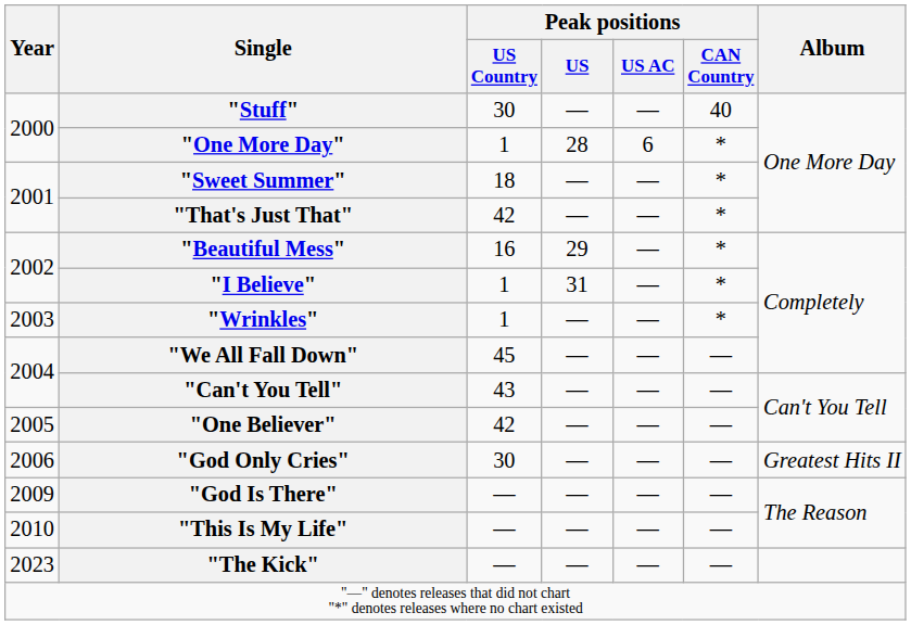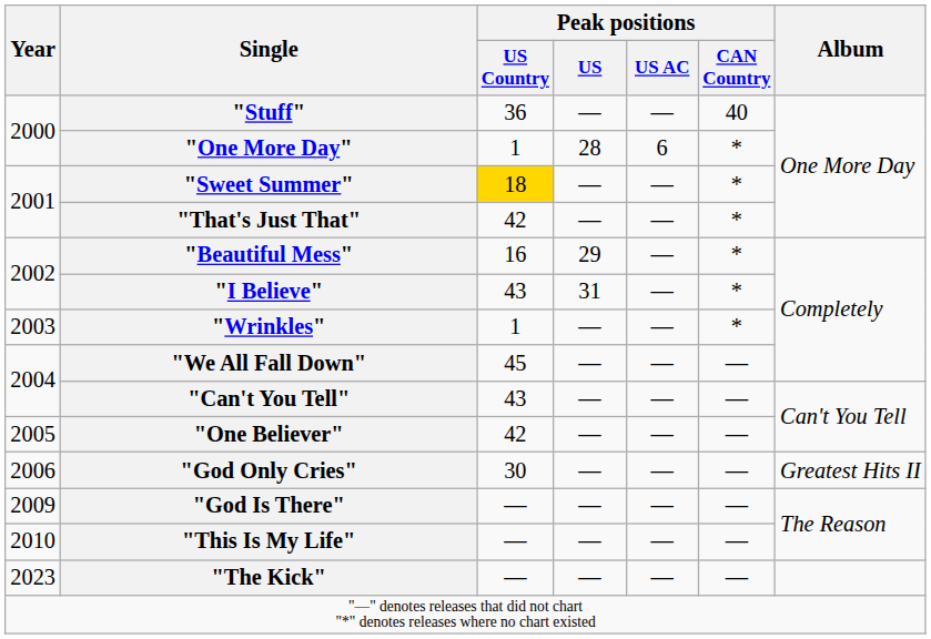 <table class="wikitable plainrowheaders" style="text-align:center;">
 <tr>
 <th rowspan="2">Year</th>
 <th rowspan="2" style="width:18em;">Single</th>
 <th colspan="4">Peak positions</th>
 <th rowspan="2">Album</th>
 </tr>
 <tr style="font-size:smaller;">
 <th width="45"><a href='#'>US Country</a><br></th>
 <th width="45"><a href='#'>US</a><br></th>
 <th width="45"><a href='#'>US AC</a><br></th>
 <th width="45"><a href='#'>CAN Country</a><br></th>
 </tr>
 <tr>
 <td rowspan="2">2000</td>
 <th scope="row">"<a href='#'>Stuff</a>"</th>
-<td>30</td>
+<td>36</td>
 <td>—</td>
 <td>—</td>
 <td>40</td>
 <td align="left" rowspan="4"><em>One More Day</em></td>
 </tr>
 <tr>
 <th scope="row">"<a href='#'>One More Day</a>"</th>
 <td>1</td>
 <td>28</td>
 <td>6</td>
 <td>*</td>
 </tr>
 <tr>
 <td rowspan="2">2001</td>
 <th scope="row">"<a href='#'>Sweet Summer</a>"</th>
-<td>18</td>
+<td style="background: gold;">18</td>
 <td>—</td>
 <td>—</td>
 <td>*</td>
 </tr>
 <tr>
 <th scope="row">"That's Just That"</th>
 <td>42</td>
 <td>—</td>
 <td>—</td>
 <td>*</td>
 </tr>
 <tr>
 <td rowspan="2">2002</td>
 <th scope="row">"<a href='#'>Beautiful Mess</a>"</th>
 <td>16</td>
 <td>29</td>
 <td>—</td>
 <td>*</td>
 <td align="left" rowspan="4"><em>Completely</em></td>
 </tr>
 <tr>
 <th scope="row">"<a href='#'>I Believe</a>"</th>
-<td>1</td>
+<td>43</td>
 <td>31</td>
 <td>—</td>
 <td>*</td>
 </tr>
 <tr>
 <td>2003</td>
 <th scope="row">"<a href='#'>Wrinkles</a>"</th>
 <td>1</td>
 <td>—</td>
 <td>—</td>
 <td>*</td>
 </tr>
 <tr>
 <td rowspan="2">2004</td>
 <th scope="row">"We All Fall Down"</th>
 <td>45</td>
 <td>—</td>
 <td>—</td>
 <td>—</td>
 </tr>
 <tr>
 <th scope="row">"Can't You Tell"</th>
 <td>43</td>
 <td>—</td>
 <td>—</td>
 <td>—</td>
 <td align="left" rowspan="2"><em>Can't You Tell</em> </td>
 </tr>
 <tr>
 <td>2005</td>
 <th scope="row">"One Believer"</th>
 <td>42</td>
 <td>—</td>
 <td>—</td>
 <td>—</td>
 </tr>
 <tr>
 <td>2006</td>
 <th scope="row">"God Only Cries"</th>
 <td>30</td>
 <td>—</td>
 <td>—</td>
 <td>—</td>
 <td align="left"><em>Greatest Hits II</em></td>
 </tr>
 <tr>
 <td>2009</td>
 <th scope="row">"God Is There"</th>
 <td>—</td>
 <td>—</td>
 <td>—</td>
 <td>—</td>
 <td align="left" rowspan="2"><em>The Reason</em></td>
 </tr>
 <tr>
 <td>2010</td>
 <th scope="row">"This Is My Life"</th>
 <td>—</td>
 <td>—</td>
 <td>—</td>
 <td>—</td>
 </tr>
 <tr>
 <td>2023</td>
 <th scope="row">"The Kick"</th>
 <td>—</td>
 <td>—</td>
 <td>—</td>
 <td>—</td>
 <td></td>
 </tr>
 <tr>
 <td colspan="7" style="font-size:8pt">"—" denotes releases that did not chart<br>"*" denotes releases where no chart existed</td>
 </tr>
 </table>
